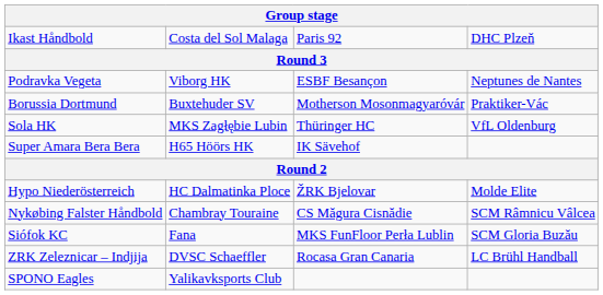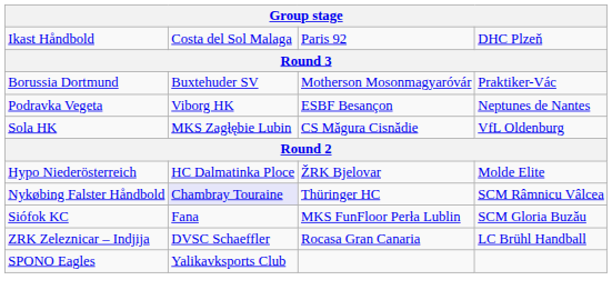 <table class="wikitable">
 <tr>
 <th colspan="4"><a href='#'>Group stage</a></th>
 </tr>
 <tr>
 <td> <a href='#'>Ikast Håndbold</a></td>
 <td> <a href='#'>Costa del Sol Malaga</a></td>
 <td> <a href='#'>Paris 92</a></td>
 <td> <a href='#'>DHC Plzeň</a></td>
 </tr>
 <tr>
 <th colspan="4"><a href='#'>Round 3</a></th>
 </tr>
 <tr>
+<td> <a href='#'>Borussia Dortmund</a></td>
+<td> <a href='#'>Buxtehuder SV</a></td>
+<td> <a href='#'>Motherson Mosonmagyaróvár</a></td>
+<td> <a href='#'>Praktiker-Vác</a></td>
+</tr>
+<tr>
 <td> <a href='#'>Podravka Vegeta</a></td>
 <td> <a href='#'>Viborg HK</a></td>
 <td> <a href='#'>ESBF Besançon</a></td>
 <td> <a href='#'>Neptunes de Nantes</a></td>
 </tr>
 <tr>
-<td> <a href='#'>Borussia Dortmund</a></td>
-<td> <a href='#'>Buxtehuder SV</a></td>
-<td> <a href='#'>Motherson Mosonmagyaróvár</a></td>
-<td> <a href='#'>Praktiker-Vác</a></td>
-</tr>
-<tr>
 <td> <a href='#'>Sola HK</a></td>
 <td> <a href='#'>MKS Zagłębie Lubin</a></td>
-<td> <a href='#'>Thüringer HC</a></td>
+<td> <a href='#'>CS Măgura Cisnădie</a></td>
 <td> <a href='#'>VfL Oldenburg</a></td>
-</tr>
-<tr>
-<td> <a href='#'>Super Amara Bera Bera</a></td>
-<td> <a href='#'>H65 Höörs HK</a></td>
-<td> <a href='#'>IK Sävehof</a></td>
-<td></td>
 </tr>
 <tr>
 <th colspan="4"><a href='#'>Round 2</a></th>
 </tr>
 <tr>
 <td> <a href='#'>Hypo Niederösterreich</a></td>
 <td> <a href='#'>HC Dalmatinka Ploce</a></td>
 <td> <a href='#'>ŽRK Bjelovar</a></td>
 <td> <a href='#'>Molde Elite</a></td>
 </tr>
 <tr>
 <td> <a href='#'>Nykøbing Falster Håndbold</a></td>
-<td> <a href='#'>Chambray Touraine</a></td>
-<td> <a href='#'>CS Măgura Cisnădie</a></td>
+<td style="background: lavender;"> <a href='#'>Chambray Touraine</a></td>
+<td> <a href='#'>Thüringer HC</a></td>
 <td> <a href='#'>SCM Râmnicu Vâlcea</a></td>
 </tr>
 <tr>
 <td> <a href='#'>Siófok KC</a></td>
 <td> <a href='#'>Fana</a></td>
 <td> <a href='#'>MKS FunFloor Perła Lublin</a></td>
 <td> <a href='#'>SCM Gloria Buzău</a></td>
 </tr>
 <tr>
 <td> <a href='#'>ZRK Zeleznicar – Indjija</a></td>
 <td> <a href='#'>DVSC Schaeffler</a></td>
 <td> <a href='#'>Rocasa Gran Canaria</a></td>
 <td> <a href='#'>LC Brühl Handball</a></td>
 </tr>
 <tr>
 <td> <a href='#'>SPONO Eagles</a></td>
 <td> <a href='#'>Yalikavksports Club</a></td>
 <td></td>
 <td></td>
 </tr>
 </table>
